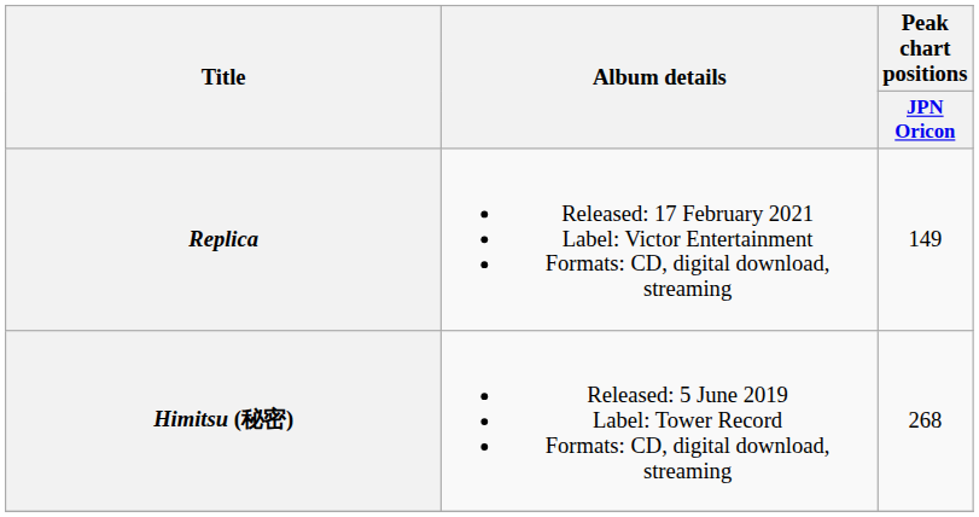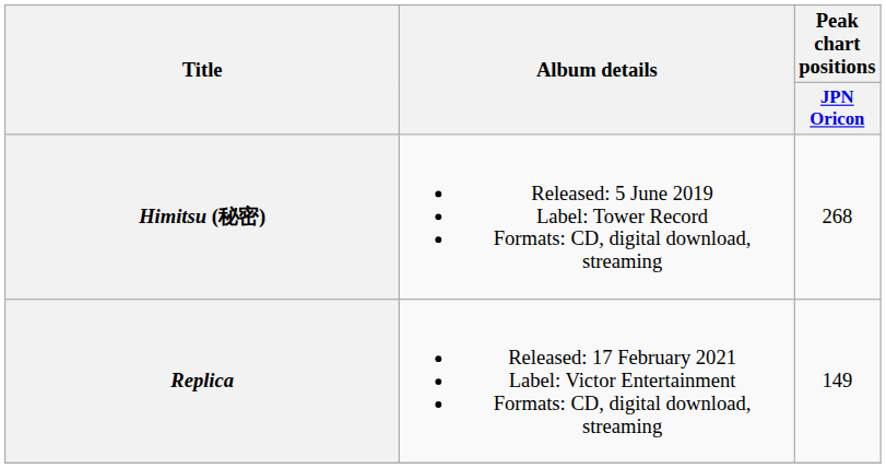 <table class="wikitable plainrowheaders" style="text-align:center;">
 <tr>
 <th scope="col" rowspan="2" style="width:19em;">Title</th>
 <th scope="col" rowspan="2" style="width:19em;">Album details</th>
 <th scope="col" colspan="1">Peak<br>chart<br>positions</th>
 </tr>
 <tr>
 <th scope="col" style="width:2.9em;font-size:90%;"><a href='#'>JPN<br>Oricon</a><br></th>
 </tr>
 <tr>
+<th scope="row"><em>Himitsu</em> (秘密)</th>
+<td><br><ul><li>Released: 5 June 2019</li><li>Label: Tower Record</li><li>Formats: CD, digital download, streaming</li></ul></td>
+<td>268</td>
+</tr>
+<tr>
 <th scope="row"><em>Replica</em></th>
 <td><br><ul><li>Released: 17 February 2021</li><li>Label: Victor Entertainment</li><li>Formats: CD, digital download, streaming</li></ul></td>
 <td>149</td>
 </tr>
 <tr>
-<th scope="row"><em>Himitsu</em> (秘密)</th>
-<td><br><ul><li>Released: 5 June 2019</li><li>Label: Tower Record</li><li>Formats: CD, digital download, streaming</li></ul></td>
-<td>268</td>
-</tr>
-<tr>
 </tr>
 </table>
